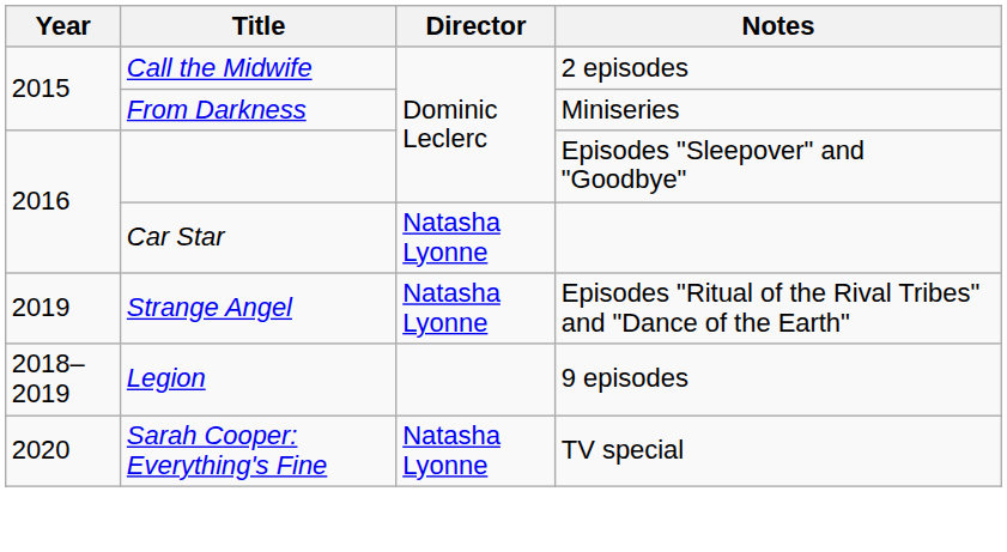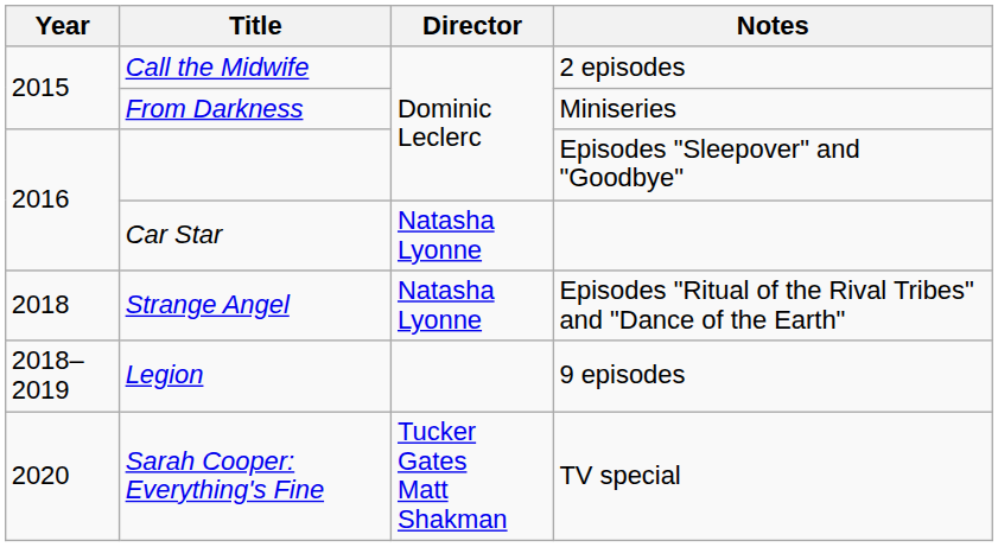 <table class="wikitable">
 <tr>
 <th>Year</th>
 <th>Title</th>
 <th>Director</th>
 <th>Notes</th>
 </tr>
 <tr>
 <td rowspan=2>2015</td>
 <td><em><a href='#'>Call the Midwife</a></em></td>
 <td rowspan=3>Dominic Leclerc</td>
 <td>2 episodes</td>
 </tr>
 <tr>
 <td><em><a href='#'>From Darkness</a></em></td>
 <td>Miniseries</td>
 </tr>
 <tr>
 <td rowspan=2>2016</td>
 <td><em></em></td>
 <td>Episodes "Sleepover" and "Goodbye"</td>
 </tr>
 <tr>
 <td><em>Car Star</em></td>
 <td><a href='#'>Natasha Lyonne</a></td>
 <td></td>
 </tr>
 <tr>
-<td>2019</td>
+<td>2018</td>
 <td><em><a href='#'>Strange Angel</a></em></td>
 <td><a href='#'>Natasha Lyonne</a></td>
 <td>Episodes "Ritual of the Rival Tribes" and "Dance of the Earth"</td>
 </tr>
 <tr>
 <td>2018–2019</td>
 <td><em><a href='#'>Legion</a></em></td>
 <td></td>
 <td>9 episodes</td>
 </tr>
 <tr>
 <td>2020</td>
 <td><em><a href='#'>Sarah Cooper: Everything's Fine</a></em></td>
-<td><a href='#'>Natasha Lyonne</a></td>
+<td><a href='#'>Tucker Gates</a><br><a href='#'>Matt Shakman</a></td>
 <td>TV special</td>
 </tr>
 </table>
